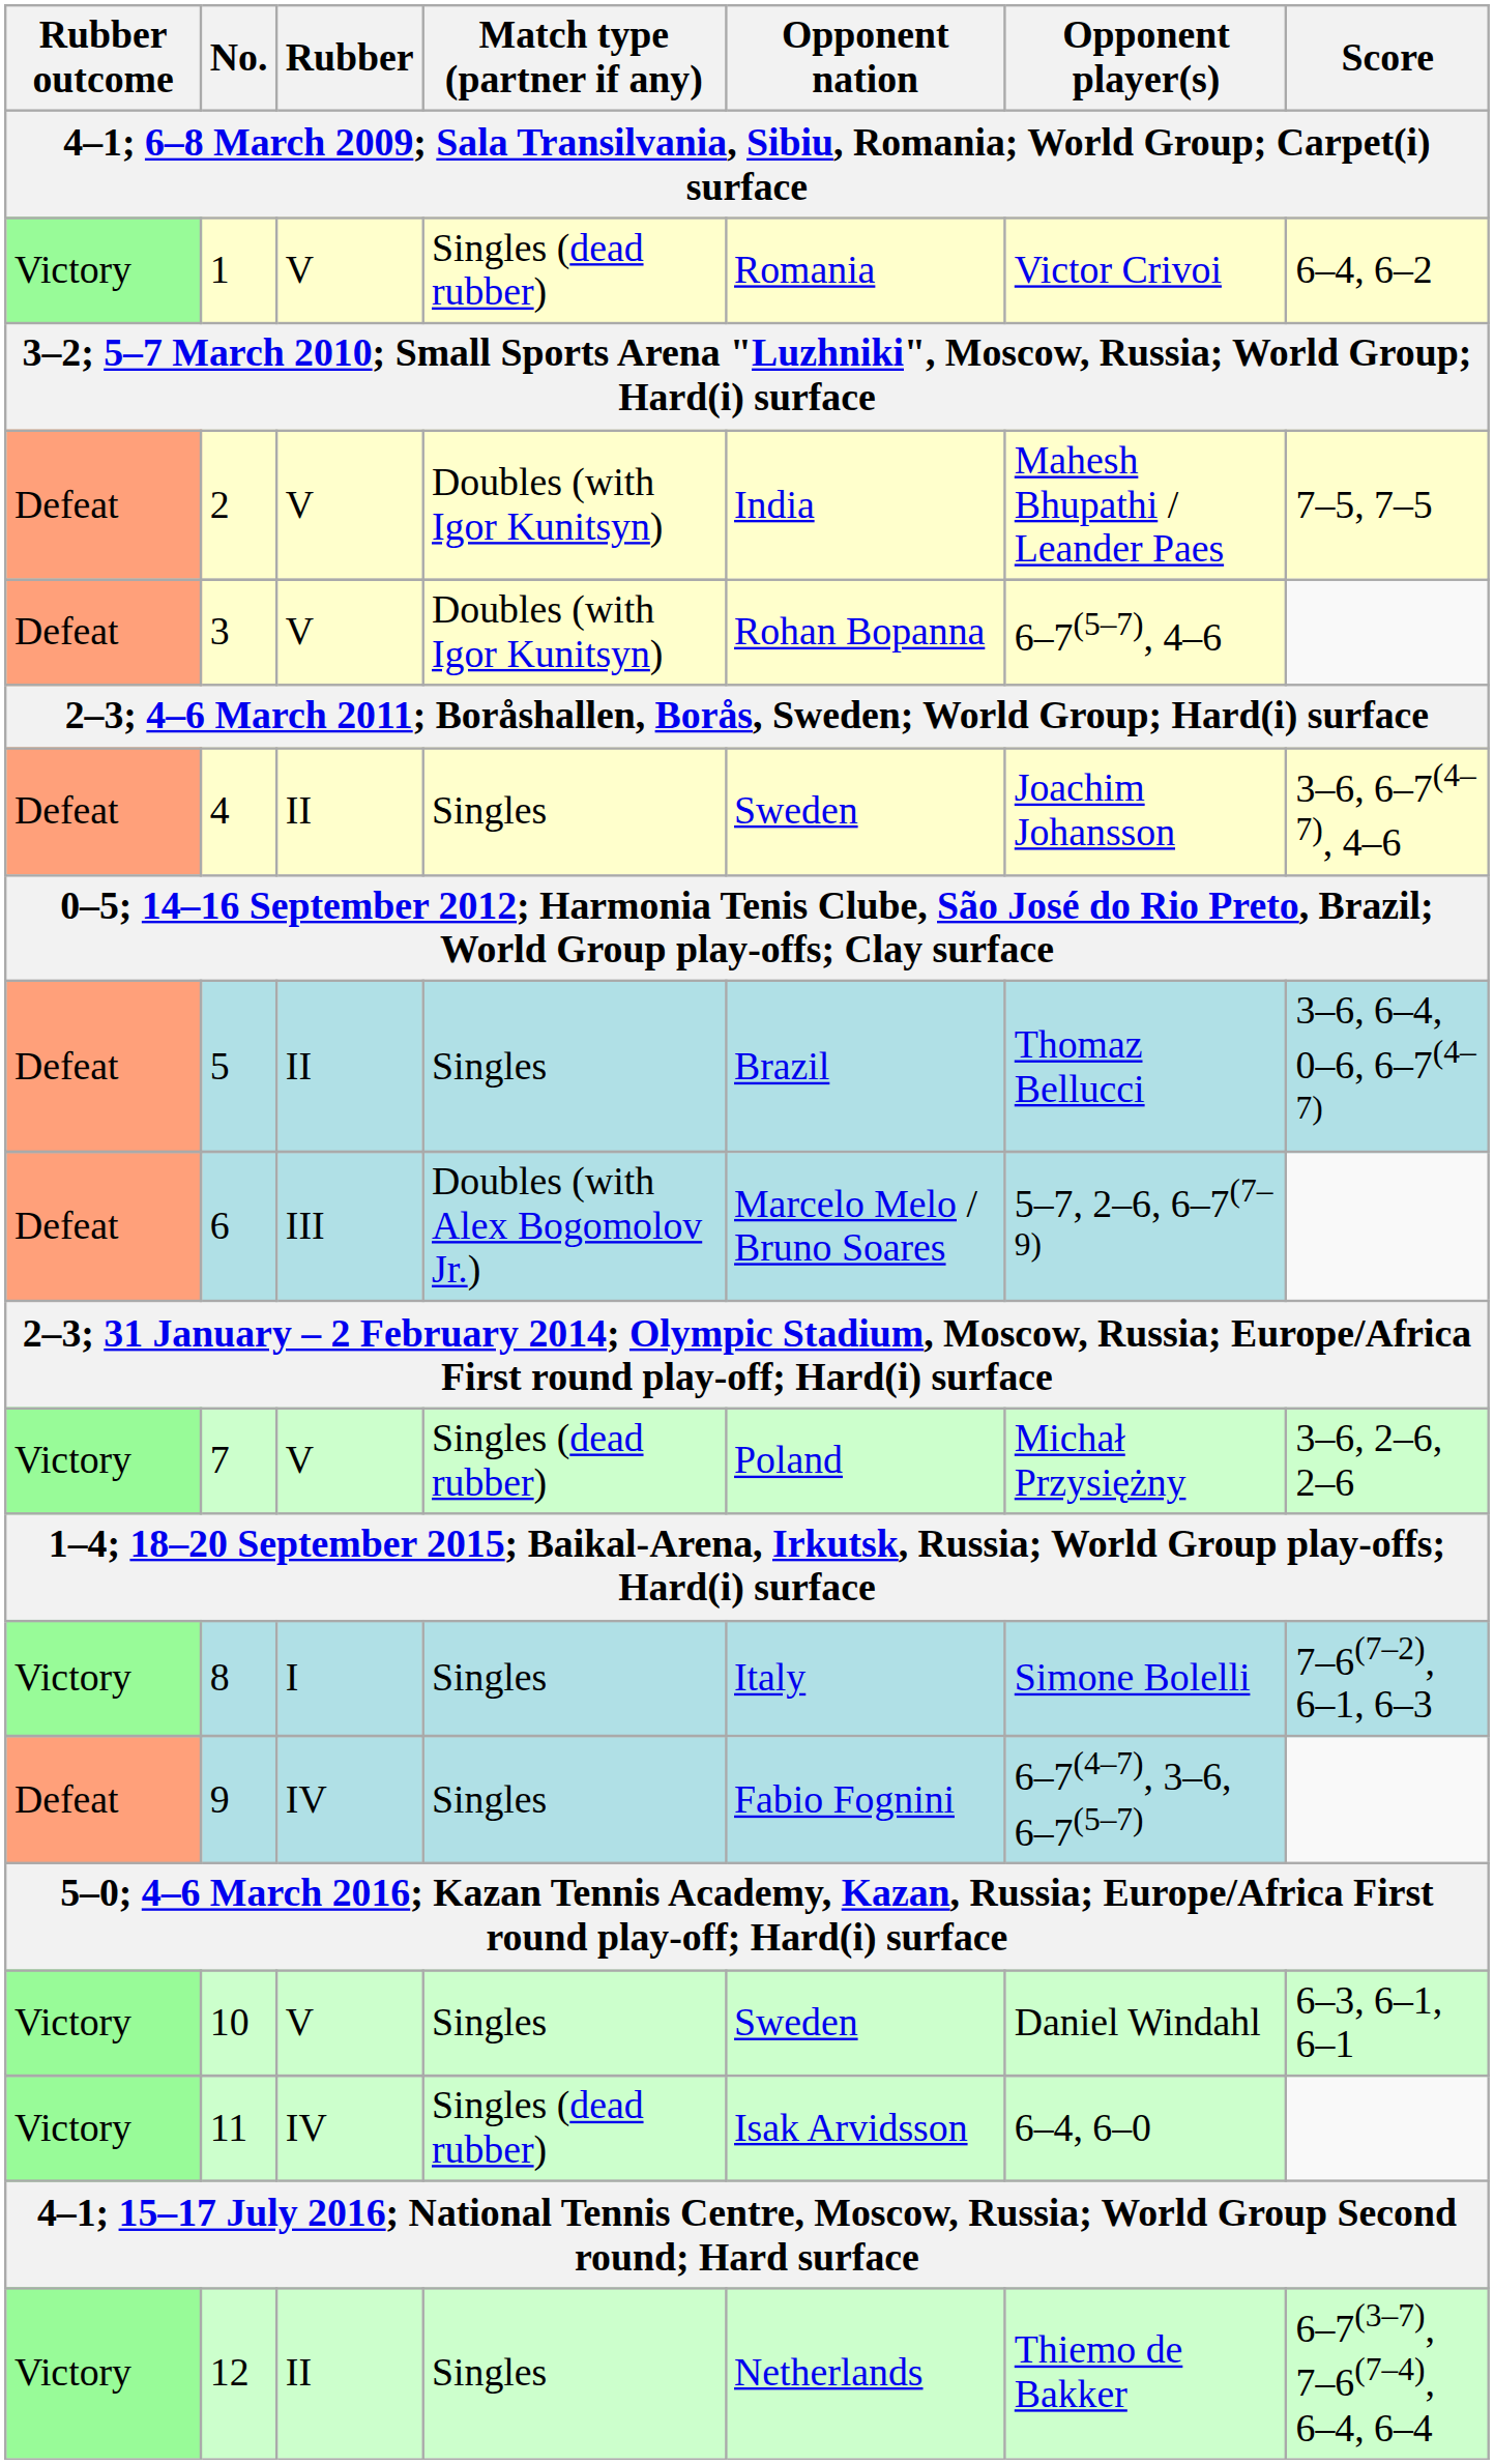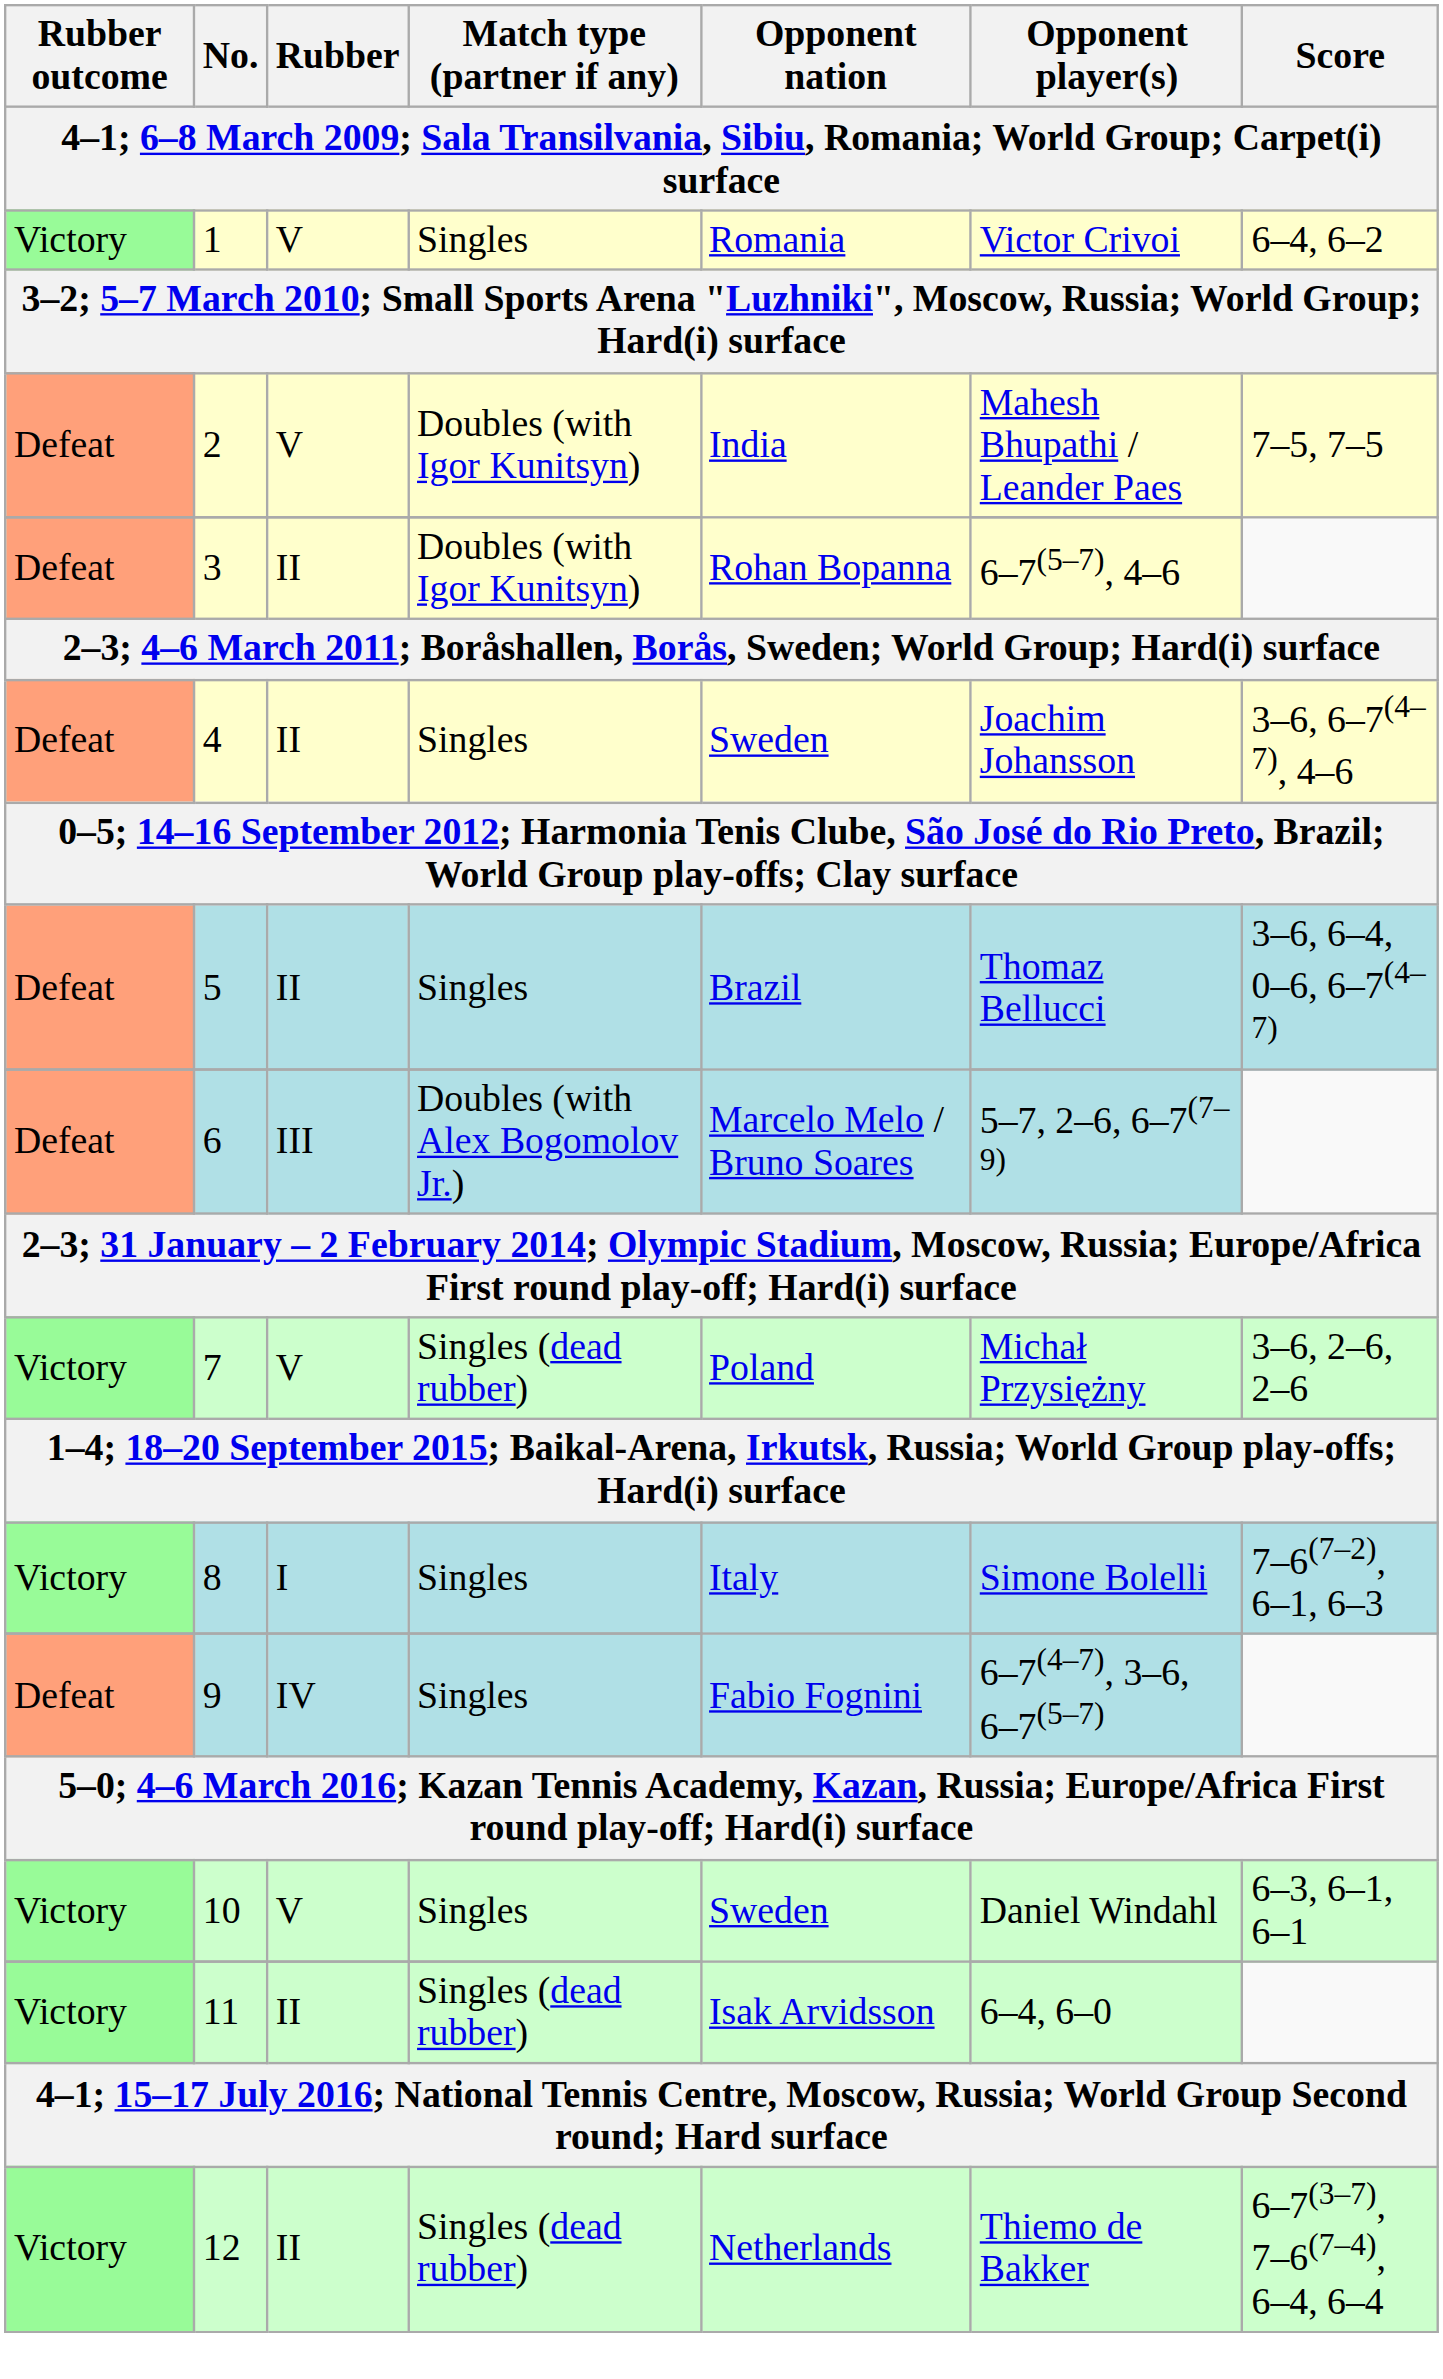 <table class=wikitable>
 <tr>
 <th>Rubber outcome</th>
 <th>No.</th>
 <th>Rubber</th>
 <th>Match type (partner if any)</th>
 <th>Opponent nation</th>
 <th>Opponent player(s)</th>
 <th>Score</th>
 </tr>
 <tr>
 <th colspan=7>4–1; <a href='#'>6–8 March 2009</a>; <a href='#'>Sala Transilvania</a>, <a href='#'>Sibiu</a>, Romania; World Group; Carpet(i) surface</th>
 </tr>
 <tr bgcolor=#FFFFCC>
 <td bgcolor=98FB98>Victory</td>
 <td>1</td>
 <td>V</td>
-<td>Singles (<a href='#'>dead rubber</a>)</td>
+<td>Singles</td>
 <td> <a href='#'>Romania</a></td>
 <td><a href='#'>Victor Crivoi</a></td>
 <td>6–4, 6–2</td>
 </tr>
 <tr>
 <th colspan=7>3–2; <a href='#'>5–7 March 2010</a>; Small Sports Arena "<a href='#'>Luzhniki</a>", Moscow, Russia; World Group; Hard(i) surface</th>
 </tr>
 <tr bgcolor=#FFFFCC>
 <td bgcolor=FFA07A>Defeat</td>
 <td>2</td>
 <td>V</td>
 <td>Doubles (with <a href='#'>Igor Kunitsyn</a>)</td>
 <td rowspan=2> <a href='#'>India</a></td>
 <td><a href='#'>Mahesh Bhupathi</a> / <a href='#'>Leander Paes</a></td>
 <td>7–5, 7–5</td>
 </tr>
 <tr>
 </tr>
 <tr bgcolor=#FFFFCC>
 <td bgcolor=FFA07A>Defeat</td>
 <td>3</td>
-<td>V</td>
+<td>II</td>
 <td>Doubles (with <a href='#'>Igor Kunitsyn</a>)</td>
 <td><a href='#'>Rohan Bopanna</a></td>
 <td>6–7<sup>(5–7)</sup>, 4–6</td>
 </tr>
 <tr>
 <th colspan=7>2–3; <a href='#'>4–6 March 2011</a>; Boråshallen, <a href='#'>Borås</a>, Sweden; World Group; Hard(i) surface</th>
 </tr>
 <tr bgcolor=#FFFFCC>
 <td bgcolor=FFA07A>Defeat</td>
 <td>4</td>
 <td>II</td>
 <td>Singles</td>
 <td> <a href='#'>Sweden</a></td>
 <td><a href='#'>Joachim Johansson</a></td>
 <td>3–6, 6–7<sup>(4–7)</sup>, 4–6</td>
 </tr>
 <tr>
 <th colspan=7>0–5; <a href='#'>14–16 September 2012</a>; Harmonia Tenis Clube, <a href='#'>São José do Rio Preto</a>, Brazil; World Group play-offs; Clay surface</th>
 </tr>
 <tr bgcolor=#B0E0E6>
 <td bgcolor=FFA07A>Defeat</td>
 <td>5</td>
 <td>II</td>
 <td>Singles</td>
 <td rowspan=2> <a href='#'>Brazil</a></td>
 <td><a href='#'>Thomaz Bellucci</a></td>
 <td>3–6, 6–4, 0–6, 6–7<sup>(4–7)</sup></td>
 </tr>
 <tr>
 </tr>
 <tr bgcolor=#B0E0E6>
 <td bgcolor=FFA07A>Defeat</td>
 <td>6</td>
 <td>III</td>
 <td>Doubles (with <a href='#'>Alex Bogomolov Jr.</a>)</td>
 <td><a href='#'>Marcelo Melo</a> / <a href='#'>Bruno Soares</a></td>
 <td>5–7, 2–6, 6–7<sup>(7–9)</sup></td>
 </tr>
 <tr>
 <th colspan=7>2–3; <a href='#'>31 January – 2 February 2014</a>; <a href='#'>Olympic Stadium</a>, Moscow, Russia; Europe/Africa First round play-off; Hard(i) surface</th>
 </tr>
 <tr bgcolor=#CCFFCC>
 <td bgcolor=98FB98>Victory</td>
 <td>7</td>
 <td>V</td>
 <td>Singles (<a href='#'>dead rubber</a>)</td>
 <td> <a href='#'>Poland</a></td>
 <td><a href='#'>Michał Przysiężny</a></td>
 <td>3–6, 2–6, 2–6</td>
 </tr>
 <tr>
 <th colspan=7>1–4; <a href='#'>18–20 September 2015</a>; Baikal-Arena, <a href='#'>Irkutsk</a>, Russia; World Group play-offs; Hard(i) surface</th>
 </tr>
 <tr bgcolor=#B0E0E6>
 <td bgcolor=98FB98>Victory</td>
 <td>8</td>
 <td>I</td>
 <td>Singles</td>
 <td rowspan=2> <a href='#'>Italy</a></td>
 <td><a href='#'>Simone Bolelli</a></td>
 <td>7–6<sup>(7–2)</sup>, 6–1, 6–3</td>
 </tr>
 <tr>
 </tr>
 <tr bgcolor=#B0E0E6>
 <td bgcolor=FFA07A>Defeat</td>
 <td>9</td>
 <td>IV</td>
 <td>Singles</td>
 <td><a href='#'>Fabio Fognini</a></td>
 <td>6–7<sup>(4–7)</sup>, 3–6, 6–7<sup>(5–7)</sup></td>
 </tr>
 <tr>
 <th colspan=7>5–0; <a href='#'>4–6 March 2016</a>; Kazan Tennis Academy, <a href='#'>Kazan</a>, Russia; Europe/Africa First round play-off; Hard(i) surface</th>
 </tr>
 <tr bgcolor=#CCFFCC>
 <td bgcolor=98FB98>Victory</td>
 <td>10</td>
 <td>V</td>
 <td>Singles</td>
 <td rowspan=2> <a href='#'>Sweden</a></td>
 <td>Daniel Windahl</td>
 <td>6–3, 6–1, 6–1</td>
 </tr>
 <tr>
 </tr>
 <tr bgcolor=#CCFFCC>
 <td bgcolor=98FB98>Victory</td>
 <td>11</td>
-<td>IV</td>
+<td>II</td>
 <td>Singles (<a href='#'>dead rubber</a>)</td>
 <td><a href='#'>Isak Arvidsson</a></td>
 <td>6–4, 6–0</td>
 </tr>
 <tr>
 <th colspan=7>4–1; <a href='#'>15–17 July 2016</a>; National Tennis Centre, Moscow, Russia; World Group Second round; Hard surface</th>
 </tr>
 <tr bgcolor=#CCFFCC>
 <td bgcolor=98FB98>Victory</td>
 <td>12</td>
 <td>II</td>
-<td>Singles</td>
+<td>Singles (<a href='#'>dead rubber</a>)</td>
 <td> <a href='#'>Netherlands</a></td>
 <td><a href='#'>Thiemo de Bakker</a></td>
 <td>6–7<sup>(3–7)</sup>, 7–6<sup>(7–4)</sup>, 6–4, 6–4</td>
 </tr>
 </table>
